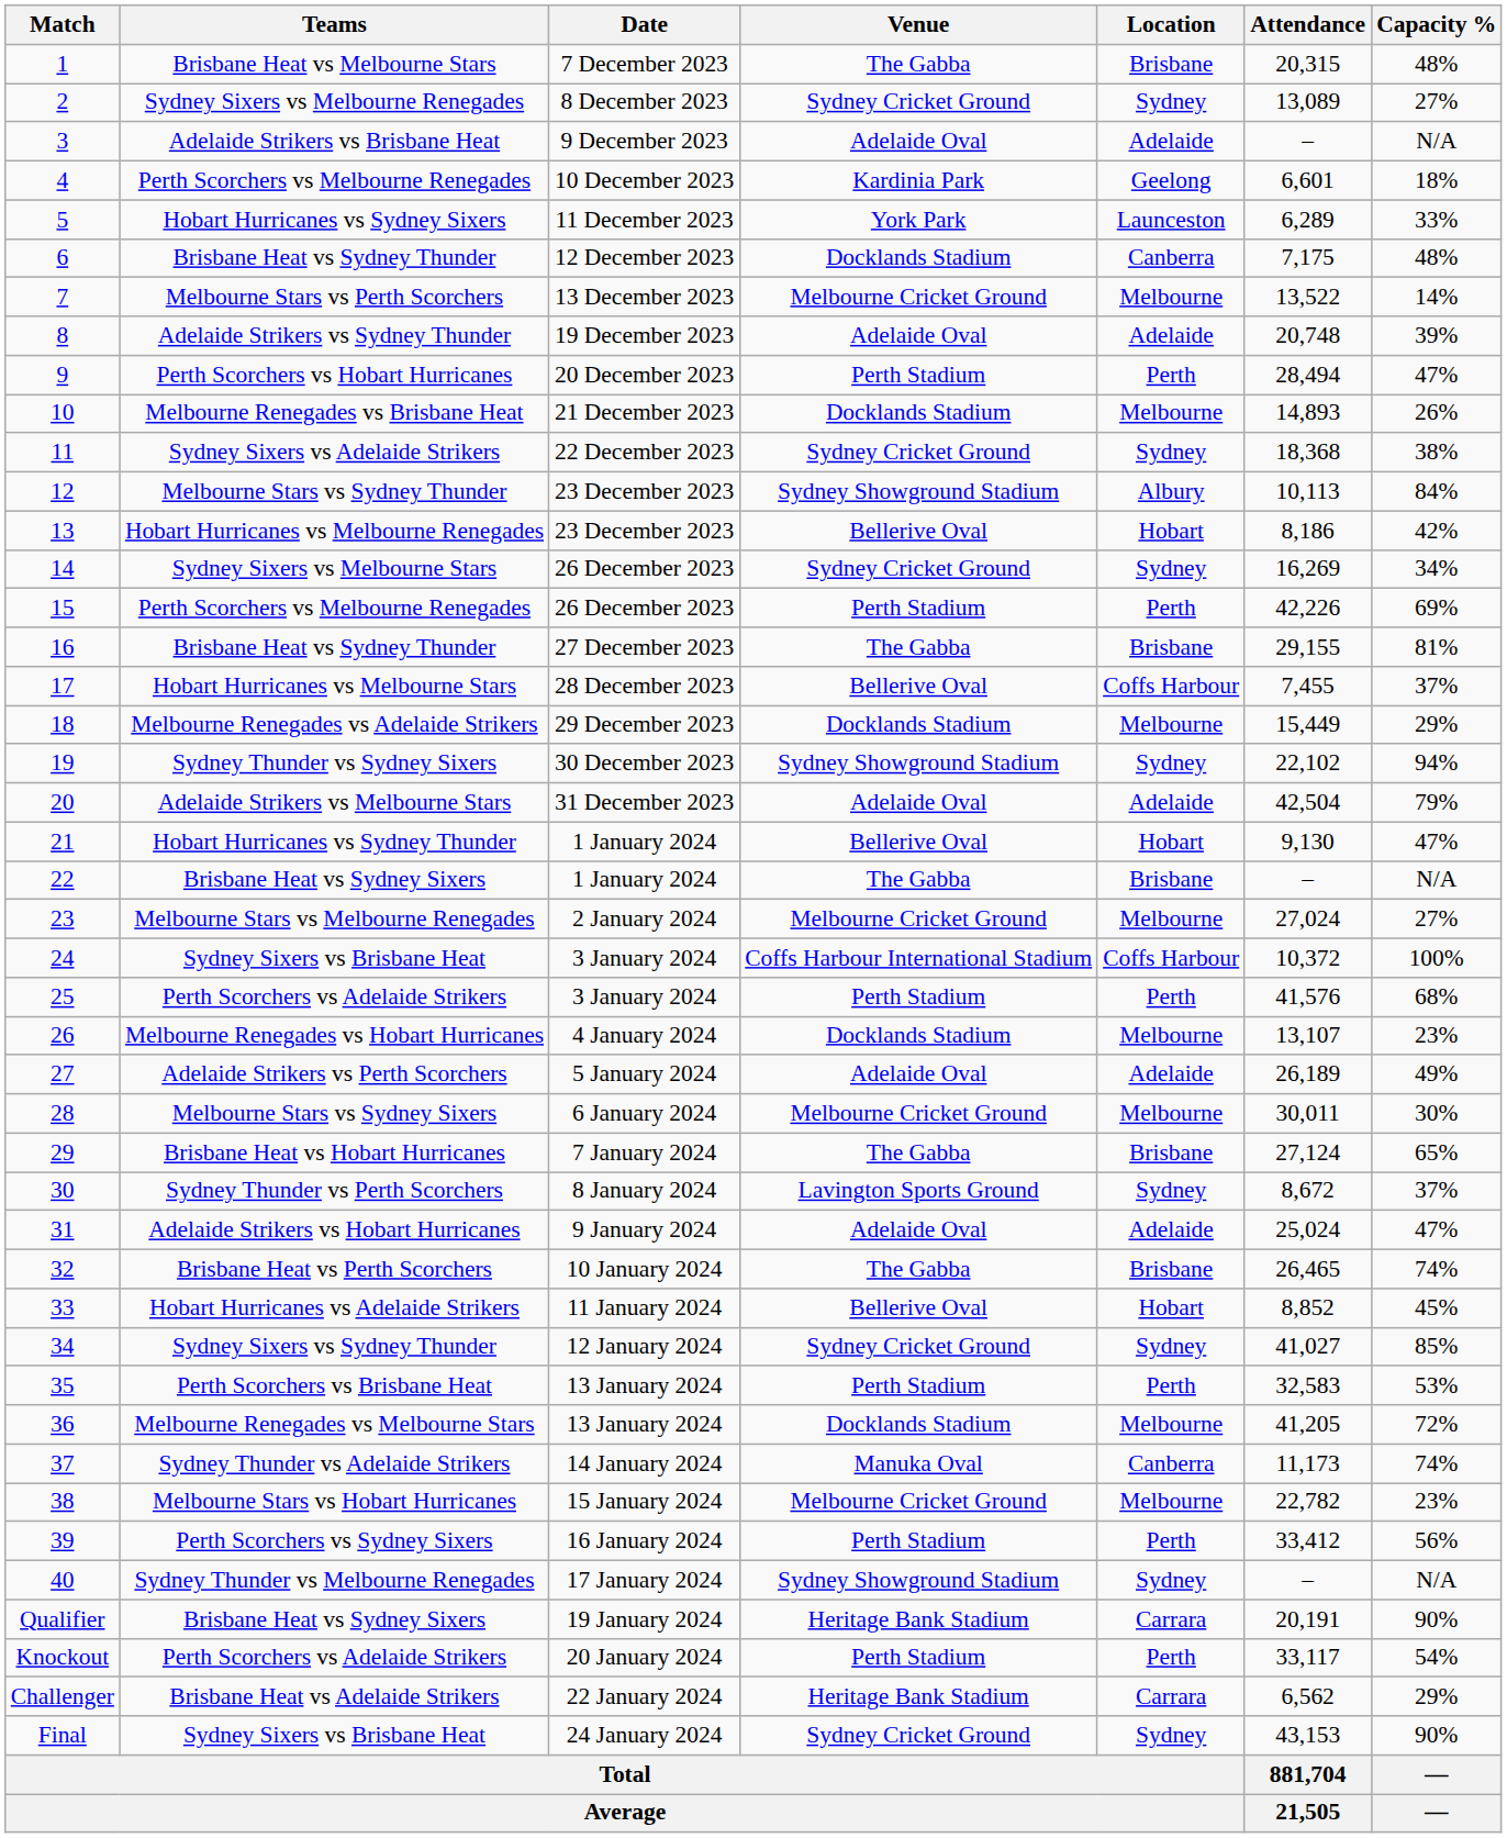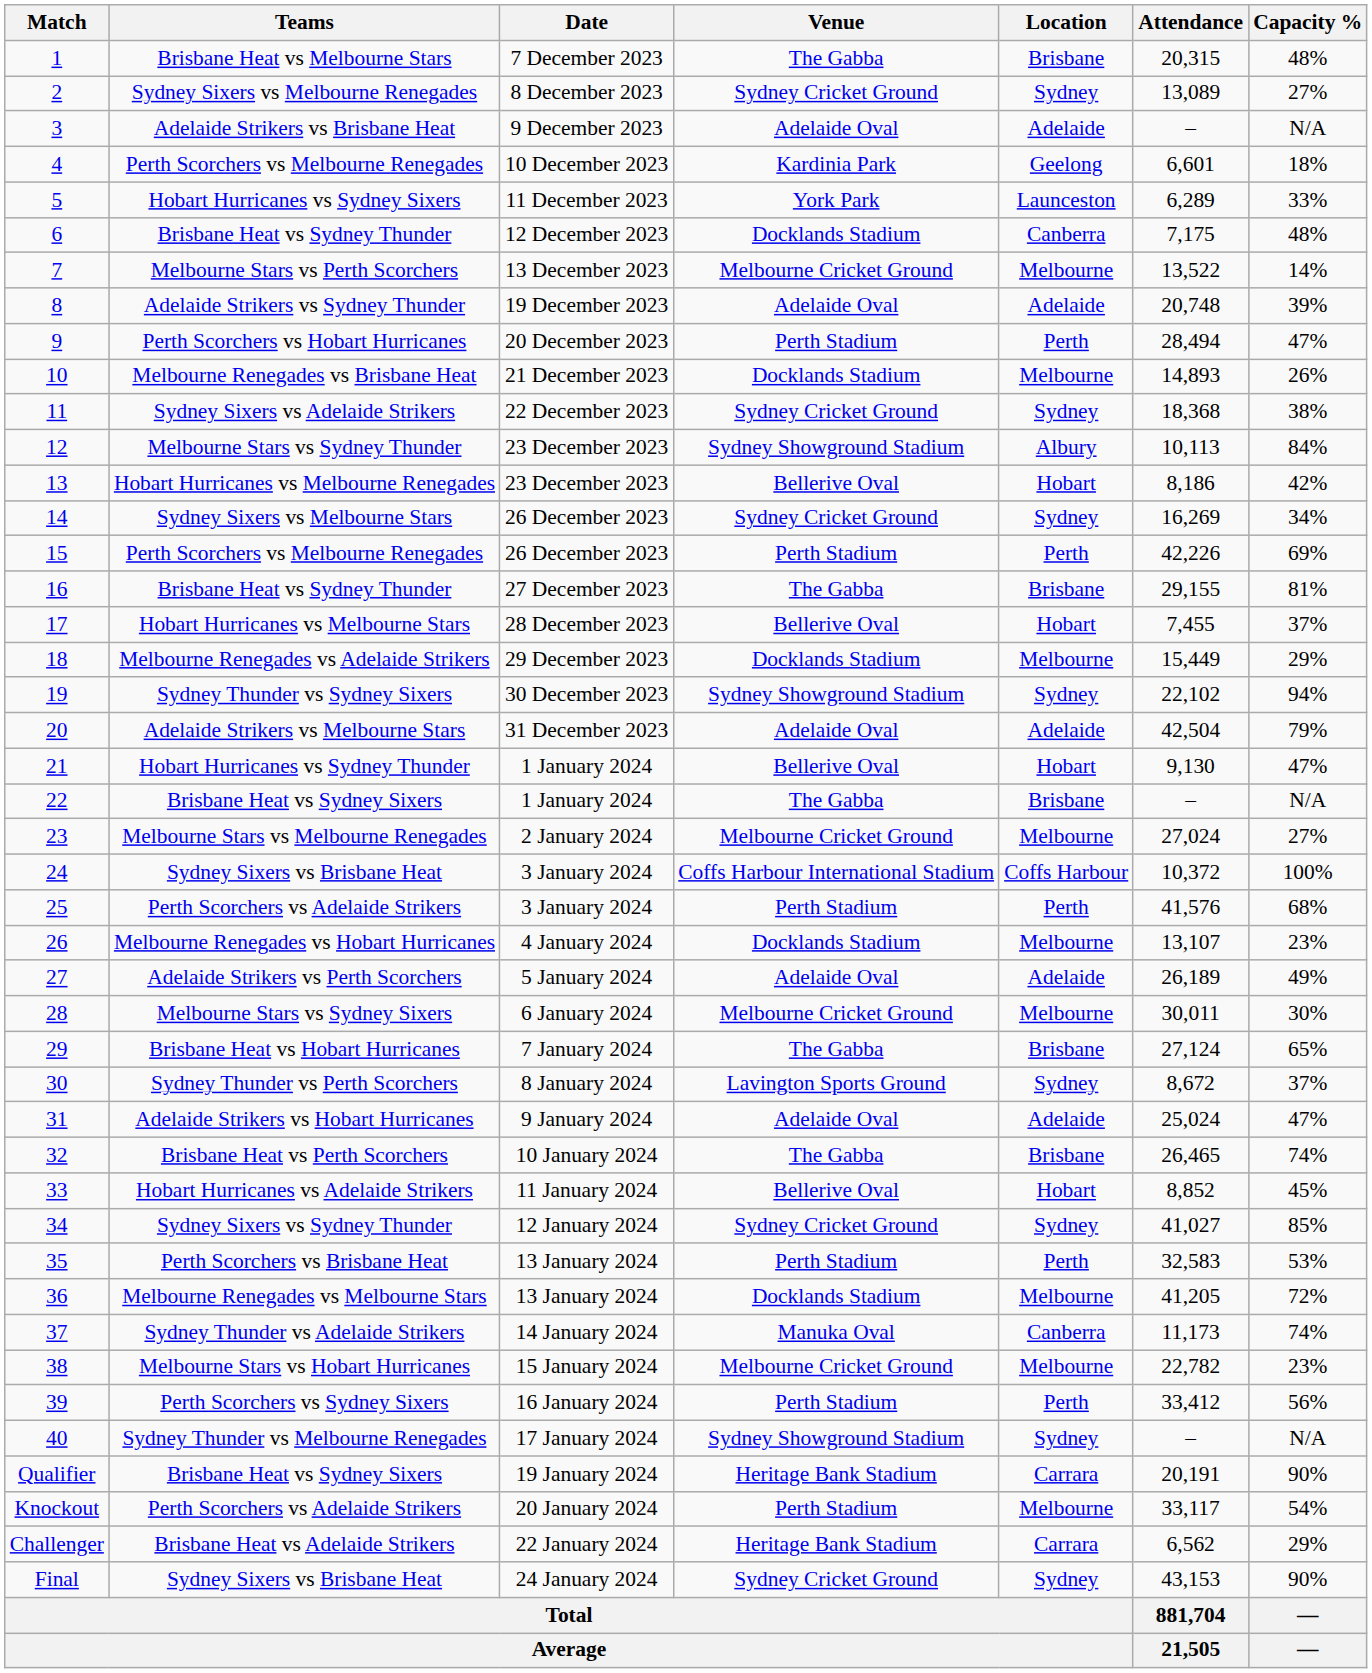 <table class="wikitable sortable" style="text-align: center; font-size:90%;">
 <tr>
 <th>Match</th>
 <th>Teams</th>
 <th>Date</th>
 <th>Venue</th>
 <th>Location</th>
 <th>Attendance</th>
 <th>Capacity %</th>
 </tr>
 <tr>
 <td><a href='#'>1</a></td>
 <td><a href='#'>Brisbane Heat</a> vs <a href='#'>Melbourne Stars</a></td>
 <td>7 December 2023</td>
 <td><a href='#'>The Gabba</a></td>
 <td><a href='#'>Brisbane</a></td>
 <td>20,315</td>
 <td>48%</td>
 </tr>
 <tr>
 <td><a href='#'>2</a></td>
 <td><a href='#'>Sydney Sixers</a> vs <a href='#'>Melbourne Renegades</a></td>
 <td>8 December 2023</td>
 <td><a href='#'>Sydney Cricket Ground</a></td>
 <td><a href='#'>Sydney</a></td>
 <td>13,089</td>
 <td>27%</td>
 </tr>
 <tr>
 <td><a href='#'>3</a></td>
 <td><a href='#'>Adelaide Strikers</a> vs <a href='#'>Brisbane Heat</a></td>
 <td>9 December 2023</td>
 <td><a href='#'>Adelaide Oval</a></td>
 <td><a href='#'>Adelaide</a></td>
 <td>–</td>
 <td>N/A</td>
 </tr>
 <tr>
 <td><a href='#'>4</a></td>
 <td><a href='#'>Perth Scorchers</a> vs <a href='#'>Melbourne Renegades</a></td>
 <td>10 December 2023</td>
 <td><a href='#'>Kardinia Park</a></td>
 <td><a href='#'>Geelong</a></td>
 <td>6,601</td>
 <td>18%</td>
 </tr>
 <tr>
 <td><a href='#'>5</a></td>
 <td><a href='#'>Hobart Hurricanes</a> vs <a href='#'>Sydney Sixers</a></td>
 <td>11 December 2023</td>
 <td><a href='#'>York Park</a></td>
 <td><a href='#'>Launceston</a></td>
 <td>6,289</td>
 <td>33%</td>
 </tr>
 <tr>
 <td><a href='#'>6</a></td>
 <td><a href='#'>Brisbane Heat</a> vs <a href='#'>Sydney Thunder</a></td>
 <td>12 December 2023</td>
 <td><a href='#'>Docklands Stadium</a></td>
 <td><a href='#'>Canberra</a></td>
 <td>7,175</td>
 <td>48%</td>
 </tr>
 <tr>
 <td><a href='#'>7</a></td>
 <td><a href='#'>Melbourne Stars</a> vs <a href='#'>Perth Scorchers</a></td>
 <td>13 December 2023</td>
 <td><a href='#'>Melbourne Cricket Ground</a></td>
 <td><a href='#'>Melbourne</a></td>
 <td>13,522</td>
 <td>14%</td>
 </tr>
 <tr>
 <td><a href='#'>8</a></td>
 <td><a href='#'>Adelaide Strikers</a> vs <a href='#'>Sydney Thunder</a></td>
 <td>19 December 2023</td>
 <td><a href='#'>Adelaide Oval</a></td>
 <td><a href='#'>Adelaide</a></td>
 <td>20,748</td>
 <td>39%</td>
 </tr>
 <tr>
 <td><a href='#'>9</a></td>
 <td><a href='#'>Perth Scorchers</a> vs <a href='#'>Hobart Hurricanes</a></td>
 <td>20 December 2023</td>
 <td><a href='#'>Perth Stadium</a></td>
 <td><a href='#'>Perth</a></td>
 <td>28,494</td>
 <td>47%</td>
 </tr>
 <tr>
 <td><a href='#'>10</a></td>
 <td><a href='#'>Melbourne Renegades</a> vs <a href='#'>Brisbane Heat</a></td>
 <td>21 December 2023</td>
 <td><a href='#'>Docklands Stadium</a></td>
 <td><a href='#'>Melbourne</a></td>
 <td>14,893</td>
 <td>26%</td>
 </tr>
 <tr>
 <td><a href='#'>11</a></td>
 <td><a href='#'>Sydney Sixers</a> vs <a href='#'>Adelaide Strikers</a></td>
 <td>22 December 2023</td>
 <td><a href='#'>Sydney Cricket Ground</a></td>
 <td><a href='#'>Sydney</a></td>
 <td>18,368</td>
 <td>38%</td>
 </tr>
 <tr>
 <td><a href='#'>12</a></td>
 <td><a href='#'>Melbourne Stars</a> vs <a href='#'>Sydney Thunder</a></td>
 <td>23 December 2023</td>
 <td><a href='#'>Sydney Showground Stadium</a></td>
 <td><a href='#'>Albury</a></td>
 <td>10,113</td>
 <td>84%</td>
 </tr>
 <tr>
 <td><a href='#'>13</a></td>
 <td><a href='#'>Hobart Hurricanes</a> vs <a href='#'>Melbourne Renegades</a></td>
 <td>23 December 2023</td>
 <td><a href='#'>Bellerive Oval</a></td>
 <td><a href='#'>Hobart</a></td>
 <td>8,186</td>
 <td>42%</td>
 </tr>
 <tr>
 <td><a href='#'>14</a></td>
 <td><a href='#'>Sydney Sixers</a> vs <a href='#'>Melbourne Stars</a></td>
 <td>26 December 2023</td>
 <td><a href='#'>Sydney Cricket Ground</a></td>
 <td><a href='#'>Sydney</a></td>
 <td>16,269</td>
 <td>34%</td>
 </tr>
 <tr>
 <td><a href='#'>15</a></td>
 <td><a href='#'>Perth Scorchers</a> vs <a href='#'>Melbourne Renegades</a></td>
 <td>26 December 2023</td>
 <td><a href='#'>Perth Stadium</a></td>
 <td><a href='#'>Perth</a></td>
 <td>42,226</td>
 <td>69%</td>
 </tr>
 <tr>
 <td><a href='#'>16</a></td>
 <td><a href='#'>Brisbane Heat</a> vs <a href='#'>Sydney Thunder</a></td>
 <td>27 December 2023</td>
 <td><a href='#'>The Gabba</a></td>
 <td><a href='#'>Brisbane</a></td>
 <td>29,155</td>
 <td>81%</td>
 </tr>
 <tr>
 <td><a href='#'>17</a></td>
 <td><a href='#'>Hobart Hurricanes</a> vs <a href='#'>Melbourne Stars</a></td>
 <td>28 December 2023</td>
 <td><a href='#'>Bellerive Oval</a></td>
-<td><a href='#'>Coffs Harbour</a></td>
+<td><a href='#'>Hobart</a></td>
 <td>7,455</td>
 <td>37%</td>
 </tr>
 <tr>
 <td><a href='#'>18</a></td>
 <td><a href='#'>Melbourne Renegades</a> vs <a href='#'>Adelaide Strikers</a></td>
 <td>29 December 2023</td>
 <td><a href='#'>Docklands Stadium</a></td>
 <td><a href='#'>Melbourne</a></td>
 <td>15,449</td>
 <td>29%</td>
 </tr>
 <tr>
 <td><a href='#'>19</a></td>
 <td><a href='#'>Sydney Thunder</a> vs <a href='#'>Sydney Sixers</a></td>
 <td>30 December 2023</td>
 <td><a href='#'>Sydney Showground Stadium</a></td>
 <td><a href='#'>Sydney</a></td>
 <td>22,102</td>
 <td>94%</td>
 </tr>
 <tr>
 <td><a href='#'>20</a></td>
 <td><a href='#'>Adelaide Strikers</a> vs <a href='#'>Melbourne Stars</a></td>
 <td>31 December 2023</td>
 <td><a href='#'>Adelaide Oval</a></td>
 <td><a href='#'>Adelaide</a></td>
 <td>42,504</td>
 <td>79%</td>
 </tr>
 <tr>
 <td><a href='#'>21</a></td>
 <td><a href='#'>Hobart Hurricanes</a> vs <a href='#'>Sydney Thunder</a></td>
 <td>1 January 2024</td>
 <td><a href='#'>Bellerive Oval</a></td>
 <td><a href='#'>Hobart</a></td>
 <td>9,130</td>
 <td>47%</td>
 </tr>
 <tr>
 <td><a href='#'>22</a></td>
 <td><a href='#'>Brisbane Heat</a> vs <a href='#'>Sydney Sixers</a></td>
 <td>1 January 2024</td>
 <td><a href='#'>The Gabba</a></td>
 <td><a href='#'>Brisbane</a></td>
 <td>–</td>
 <td>N/A</td>
 </tr>
 <tr>
 <td><a href='#'>23</a></td>
 <td><a href='#'>Melbourne Stars</a> vs <a href='#'>Melbourne Renegades</a></td>
 <td>2 January 2024</td>
 <td><a href='#'>Melbourne Cricket Ground</a></td>
 <td><a href='#'>Melbourne</a></td>
 <td>27,024</td>
 <td>27%</td>
 </tr>
 <tr>
 <td><a href='#'>24</a></td>
 <td><a href='#'>Sydney Sixers</a> vs <a href='#'>Brisbane Heat</a></td>
 <td>3 January 2024</td>
 <td><a href='#'>Coffs Harbour International Stadium</a></td>
 <td><a href='#'>Coffs Harbour</a></td>
 <td>10,372</td>
 <td>100%</td>
 </tr>
 <tr>
 <td><a href='#'>25</a></td>
 <td><a href='#'>Perth Scorchers</a> vs <a href='#'>Adelaide Strikers</a></td>
 <td>3 January 2024</td>
 <td><a href='#'>Perth Stadium</a></td>
 <td><a href='#'>Perth</a></td>
 <td>41,576</td>
 <td>68%</td>
 </tr>
 <tr>
 <td><a href='#'>26</a></td>
 <td><a href='#'>Melbourne Renegades</a> vs <a href='#'>Hobart Hurricanes</a></td>
 <td>4 January 2024</td>
 <td><a href='#'>Docklands Stadium</a></td>
 <td><a href='#'>Melbourne</a></td>
 <td>13,107</td>
 <td>23%</td>
 </tr>
 <tr>
 <td><a href='#'>27</a></td>
 <td><a href='#'>Adelaide Strikers</a> vs <a href='#'>Perth Scorchers</a></td>
 <td>5 January 2024</td>
 <td><a href='#'>Adelaide Oval</a></td>
 <td><a href='#'>Adelaide</a></td>
 <td>26,189</td>
 <td>49%</td>
 </tr>
 <tr>
 <td><a href='#'>28</a></td>
 <td><a href='#'>Melbourne Stars</a> vs <a href='#'>Sydney Sixers</a></td>
 <td>6 January 2024</td>
 <td><a href='#'>Melbourne Cricket Ground</a></td>
 <td><a href='#'>Melbourne</a></td>
 <td>30,011</td>
 <td>30%</td>
 </tr>
 <tr>
 <td><a href='#'>29</a></td>
 <td><a href='#'>Brisbane Heat</a> vs <a href='#'>Hobart Hurricanes</a></td>
 <td>7 January 2024</td>
 <td><a href='#'>The Gabba</a></td>
 <td><a href='#'>Brisbane</a></td>
 <td>27,124</td>
 <td>65%</td>
 </tr>
 <tr>
 <td><a href='#'>30</a></td>
 <td><a href='#'>Sydney Thunder</a> vs <a href='#'>Perth Scorchers</a></td>
 <td>8 January 2024</td>
 <td><a href='#'>Lavington Sports Ground</a></td>
 <td><a href='#'>Sydney</a></td>
 <td>8,672</td>
 <td>37%</td>
 </tr>
 <tr>
 <td><a href='#'>31</a></td>
 <td><a href='#'>Adelaide Strikers</a> vs <a href='#'>Hobart Hurricanes</a></td>
 <td>9 January 2024</td>
 <td><a href='#'>Adelaide Oval</a></td>
 <td><a href='#'>Adelaide</a></td>
 <td>25,024</td>
 <td>47%</td>
 </tr>
 <tr>
 <td><a href='#'>32</a></td>
 <td><a href='#'>Brisbane Heat</a> vs <a href='#'>Perth Scorchers</a></td>
 <td>10 January 2024</td>
 <td><a href='#'>The Gabba</a></td>
 <td><a href='#'>Brisbane</a></td>
 <td>26,465</td>
 <td>74%</td>
 </tr>
 <tr>
 <td><a href='#'>33</a></td>
 <td><a href='#'>Hobart Hurricanes</a> vs <a href='#'>Adelaide Strikers</a></td>
 <td>11 January 2024</td>
 <td><a href='#'>Bellerive Oval</a></td>
 <td><a href='#'>Hobart</a></td>
 <td>8,852</td>
 <td>45%</td>
 </tr>
 <tr>
 <td><a href='#'>34</a></td>
 <td><a href='#'>Sydney Sixers</a> vs <a href='#'>Sydney Thunder</a></td>
 <td>12 January 2024</td>
 <td><a href='#'>Sydney Cricket Ground</a></td>
 <td><a href='#'>Sydney</a></td>
 <td>41,027</td>
 <td>85%</td>
 </tr>
 <tr>
 <td><a href='#'>35</a></td>
 <td><a href='#'>Perth Scorchers</a> vs <a href='#'>Brisbane Heat</a></td>
 <td>13 January 2024</td>
 <td><a href='#'>Perth Stadium</a></td>
 <td><a href='#'>Perth</a></td>
 <td>32,583</td>
 <td>53%</td>
 </tr>
 <tr>
 <td><a href='#'>36</a></td>
 <td><a href='#'>Melbourne Renegades</a> vs <a href='#'>Melbourne Stars</a></td>
 <td>13 January 2024</td>
 <td><a href='#'>Docklands Stadium</a></td>
 <td><a href='#'>Melbourne</a></td>
 <td>41,205</td>
 <td>72%</td>
 </tr>
 <tr>
 <td><a href='#'>37</a></td>
 <td><a href='#'>Sydney Thunder</a> vs <a href='#'>Adelaide Strikers</a></td>
 <td>14 January 2024</td>
 <td><a href='#'>Manuka Oval</a></td>
 <td><a href='#'>Canberra</a></td>
 <td>11,173</td>
 <td>74%</td>
 </tr>
 <tr>
 <td><a href='#'>38</a></td>
 <td><a href='#'>Melbourne Stars</a> vs <a href='#'>Hobart Hurricanes</a></td>
 <td>15 January 2024</td>
 <td><a href='#'>Melbourne Cricket Ground</a></td>
 <td><a href='#'>Melbourne</a></td>
 <td>22,782</td>
 <td>23%</td>
 </tr>
 <tr>
 <td><a href='#'>39</a></td>
 <td><a href='#'>Perth Scorchers</a> vs <a href='#'>Sydney Sixers</a></td>
 <td>16 January 2024</td>
 <td><a href='#'>Perth Stadium</a></td>
 <td><a href='#'>Perth</a></td>
 <td>33,412</td>
 <td>56%</td>
 </tr>
 <tr>
 <td><a href='#'>40</a></td>
 <td><a href='#'>Sydney Thunder</a> vs <a href='#'>Melbourne Renegades</a></td>
 <td>17 January 2024</td>
 <td><a href='#'>Sydney Showground Stadium</a></td>
 <td><a href='#'>Sydney</a></td>
 <td>–</td>
 <td>N/A</td>
 </tr>
 <tr>
 <td><a href='#'>Qualifier</a></td>
 <td><a href='#'>Brisbane Heat</a> vs <a href='#'>Sydney Sixers</a></td>
 <td>19 January 2024</td>
 <td><a href='#'>Heritage Bank Stadium</a></td>
 <td><a href='#'>Carrara</a></td>
 <td>20,191</td>
 <td>90%</td>
 </tr>
 <tr>
 <td><a href='#'>Knockout</a></td>
 <td><a href='#'>Perth Scorchers</a> vs <a href='#'>Adelaide Strikers</a></td>
 <td>20 January 2024</td>
 <td><a href='#'>Perth Stadium</a></td>
-<td><a href='#'>Perth</a></td>
+<td><a href='#'>Melbourne</a></td>
 <td>33,117</td>
 <td>54%</td>
 </tr>
 <tr>
 <td><a href='#'>Challenger</a></td>
 <td><a href='#'>Brisbane Heat</a> vs <a href='#'>Adelaide Strikers</a></td>
 <td>22 January 2024</td>
 <td><a href='#'>Heritage Bank Stadium</a></td>
 <td><a href='#'>Carrara</a></td>
 <td>6,562</td>
 <td>29%</td>
 </tr>
 <tr>
 <td><a href='#'>Final</a></td>
 <td><a href='#'>Sydney Sixers</a> vs <a href='#'>Brisbane Heat</a></td>
 <td>24 January 2024</td>
 <td><a href='#'>Sydney Cricket Ground</a></td>
 <td><a href='#'>Sydney</a></td>
 <td>43,153</td>
 <td>90%</td>
 </tr>
 <tr>
 <th colspan="5">Total</th>
 <th>881,704</th>
 <th>—</th>
 </tr>
 <tr>
 <th colspan="5">Average</th>
 <th>21,505</th>
 <th>—</th>
 </tr>
 </table>
